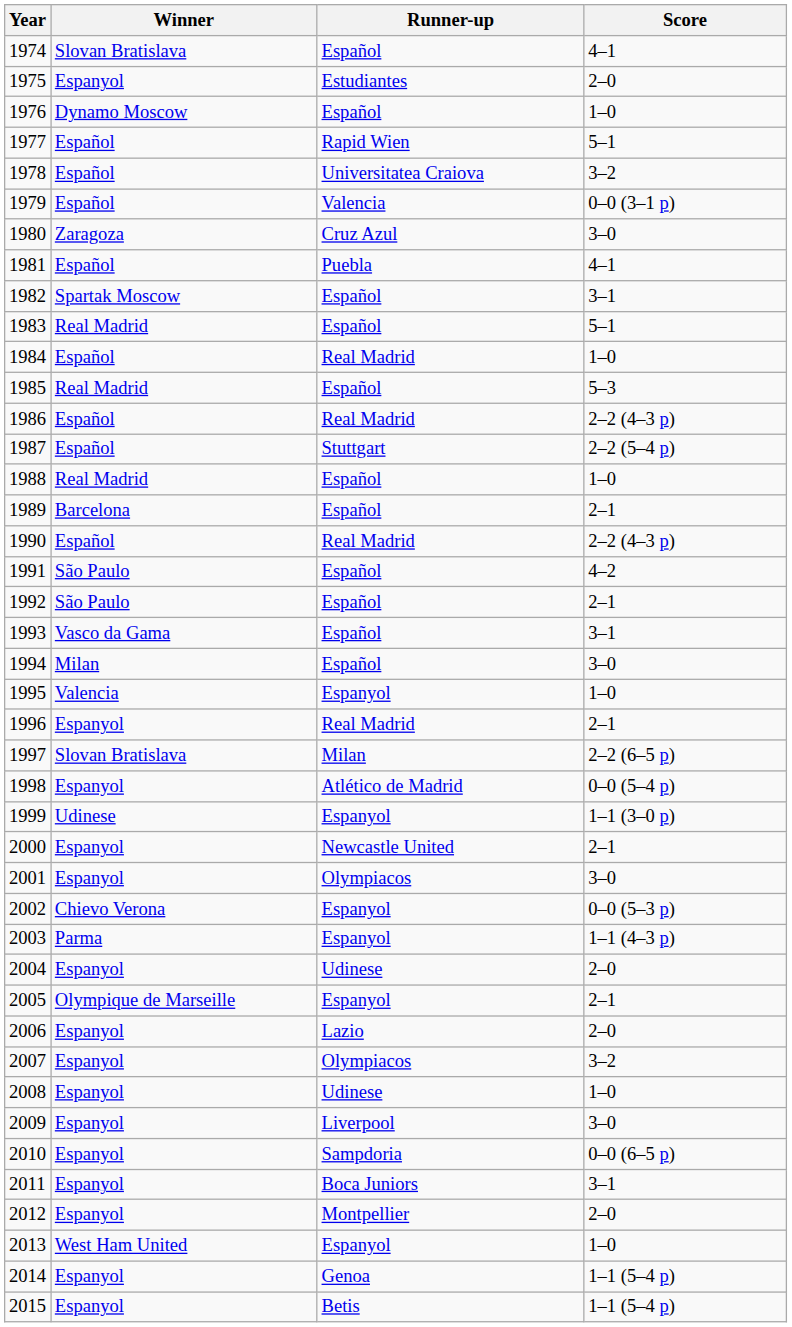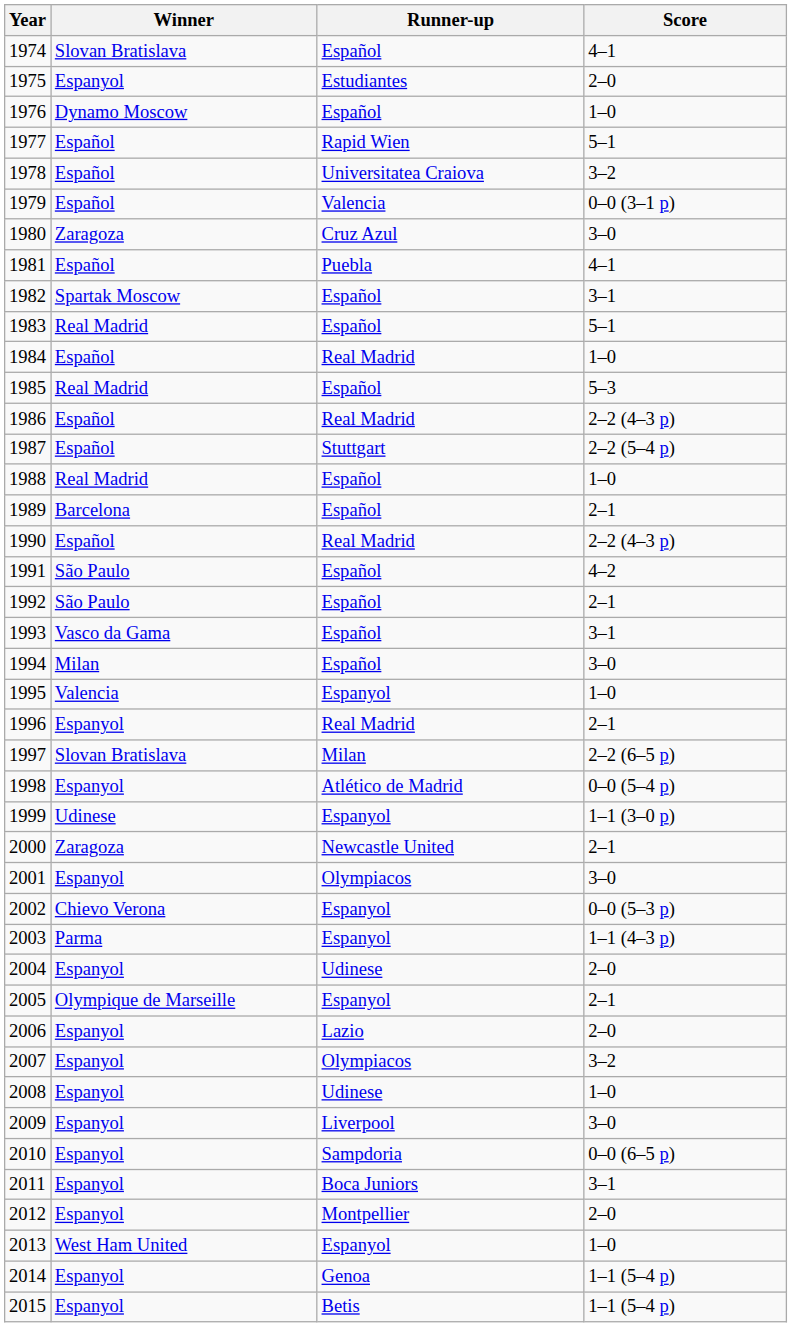 <table class="wikitable" style="font-size:90%">
 <tr>
 <th>Year</th>
 <th width="200">Winner</th>
 <th width="200">Runner-up</th>
 <th width="150">Score</th>
 </tr>
 <tr>
 <td>1974</td>
 <td> <a href='#'>Slovan Bratislava</a></td>
 <td> <a href='#'>Español</a></td>
 <td>4–1</td>
 </tr>
 <tr>
 <td>1975</td>
 <td> <a href='#'>Espanyol</a></td>
 <td> <a href='#'>Estudiantes</a></td>
 <td>2–0</td>
 </tr>
 <tr>
 <td>1976</td>
 <td> <a href='#'>Dynamo Moscow</a></td>
 <td> <a href='#'>Español</a></td>
 <td>1–0</td>
 </tr>
 <tr>
 <td>1977</td>
 <td> <a href='#'>Español</a></td>
 <td> <a href='#'>Rapid Wien</a></td>
 <td>5–1</td>
 </tr>
 <tr>
 <td>1978</td>
 <td> <a href='#'>Español</a></td>
 <td> <a href='#'>Universitatea Craiova</a></td>
 <td>3–2</td>
 </tr>
 <tr>
 <td>1979</td>
 <td> <a href='#'>Español</a></td>
 <td> <a href='#'>Valencia</a></td>
 <td>0–0 (3–1 <a href='#'>p</a>)</td>
 </tr>
 <tr>
 <td>1980</td>
 <td> <a href='#'>Zaragoza</a></td>
 <td> <a href='#'>Cruz Azul</a></td>
 <td>3–0</td>
 </tr>
 <tr>
 <td>1981</td>
 <td> <a href='#'>Español</a></td>
 <td> <a href='#'>Puebla</a></td>
 <td>4–1</td>
 </tr>
 <tr>
 <td>1982</td>
 <td> <a href='#'>Spartak Moscow</a></td>
 <td> <a href='#'>Español</a></td>
 <td>3–1</td>
 </tr>
 <tr>
 <td>1983</td>
 <td> <a href='#'>Real Madrid</a></td>
 <td> <a href='#'>Español</a></td>
 <td>5–1</td>
 </tr>
 <tr>
 <td>1984</td>
 <td> <a href='#'>Español</a></td>
 <td> <a href='#'>Real Madrid</a></td>
 <td>1–0</td>
 </tr>
 <tr>
 <td>1985</td>
 <td> <a href='#'>Real Madrid</a></td>
 <td> <a href='#'>Español</a></td>
 <td>5–3</td>
 </tr>
 <tr>
 <td>1986</td>
 <td> <a href='#'>Español</a></td>
 <td> <a href='#'>Real Madrid</a></td>
 <td>2–2 (4–3 <a href='#'>p</a>)</td>
 </tr>
 <tr>
 <td>1987</td>
 <td> <a href='#'>Español</a></td>
 <td> <a href='#'>Stuttgart</a></td>
 <td>2–2 (5–4 <a href='#'>p</a>)</td>
 </tr>
 <tr>
 <td>1988</td>
 <td> <a href='#'>Real Madrid</a></td>
 <td> <a href='#'>Español</a></td>
 <td>1–0</td>
 </tr>
 <tr>
 <td>1989</td>
 <td> <a href='#'>Barcelona</a></td>
 <td> <a href='#'>Español</a></td>
 <td>2–1</td>
 </tr>
 <tr>
 <td>1990</td>
 <td> <a href='#'>Español</a></td>
 <td> <a href='#'>Real Madrid</a></td>
 <td>2–2 (4–3 <a href='#'>p</a>)</td>
 </tr>
 <tr>
 <td>1991</td>
 <td> <a href='#'>São Paulo</a></td>
 <td> <a href='#'>Español</a></td>
 <td>4–2</td>
 </tr>
 <tr>
 <td>1992</td>
 <td> <a href='#'>São Paulo</a></td>
 <td> <a href='#'>Español</a></td>
 <td>2–1</td>
 </tr>
 <tr>
 <td>1993</td>
 <td> <a href='#'>Vasco da Gama</a></td>
 <td> <a href='#'>Español</a></td>
 <td>3–1</td>
 </tr>
 <tr>
 <td>1994</td>
 <td> <a href='#'>Milan</a></td>
 <td> <a href='#'>Español</a></td>
 <td>3–0</td>
 </tr>
 <tr>
 <td>1995</td>
 <td> <a href='#'>Valencia</a></td>
 <td> <a href='#'>Espanyol</a></td>
 <td>1–0</td>
 </tr>
 <tr>
 <td>1996</td>
 <td> <a href='#'>Espanyol</a></td>
 <td> <a href='#'>Real Madrid</a></td>
 <td>2–1</td>
 </tr>
 <tr>
 <td>1997</td>
 <td> <a href='#'>Slovan Bratislava</a></td>
 <td> <a href='#'>Milan</a></td>
 <td>2–2 (6–5 <a href='#'>p</a>)</td>
 </tr>
 <tr>
 <td>1998</td>
 <td> <a href='#'>Espanyol</a></td>
 <td> <a href='#'>Atlético de Madrid</a></td>
 <td>0–0 (5–4 <a href='#'>p</a>)</td>
 </tr>
 <tr>
 <td>1999</td>
 <td> <a href='#'>Udinese</a></td>
 <td> <a href='#'>Espanyol</a></td>
 <td>1–1 (3–0 <a href='#'>p</a>)</td>
 </tr>
 <tr>
 <td>2000</td>
-<td> <a href='#'>Espanyol</a></td>
+<td> <a href='#'>Zaragoza</a></td>
 <td> <a href='#'>Newcastle United</a></td>
 <td>2–1</td>
 </tr>
 <tr>
 <td>2001</td>
 <td> <a href='#'>Espanyol</a></td>
 <td> <a href='#'>Olympiacos</a></td>
 <td>3–0</td>
 </tr>
 <tr>
 <td>2002</td>
 <td> <a href='#'>Chievo Verona</a></td>
 <td> <a href='#'>Espanyol</a></td>
 <td>0–0 (5–3 <a href='#'>p</a>)</td>
 </tr>
 <tr>
 <td>2003</td>
 <td> <a href='#'>Parma</a></td>
 <td> <a href='#'>Espanyol</a></td>
 <td>1–1 (4–3 <a href='#'>p</a>)</td>
 </tr>
 <tr>
 <td>2004</td>
 <td> <a href='#'>Espanyol</a></td>
 <td> <a href='#'>Udinese</a></td>
 <td>2–0</td>
 </tr>
 <tr>
 <td>2005</td>
 <td> <a href='#'>Olympique de Marseille</a></td>
 <td> <a href='#'>Espanyol</a></td>
 <td>2–1</td>
 </tr>
 <tr>
 <td>2006</td>
 <td> <a href='#'>Espanyol</a></td>
 <td> <a href='#'>Lazio</a></td>
 <td>2–0</td>
 </tr>
 <tr>
 <td>2007</td>
 <td> <a href='#'>Espanyol</a></td>
 <td> <a href='#'>Olympiacos</a></td>
 <td>3–2</td>
 </tr>
 <tr>
 <td>2008</td>
 <td> <a href='#'>Espanyol</a></td>
 <td> <a href='#'>Udinese</a></td>
 <td>1–0</td>
 </tr>
 <tr>
 <td>2009</td>
 <td> <a href='#'>Espanyol</a></td>
 <td> <a href='#'>Liverpool</a></td>
 <td>3–0</td>
 </tr>
 <tr>
 <td>2010</td>
 <td> <a href='#'>Espanyol</a></td>
 <td> <a href='#'>Sampdoria</a></td>
 <td>0–0 (6–5 <a href='#'>p</a>)</td>
 </tr>
 <tr>
 <td>2011</td>
 <td> <a href='#'>Espanyol</a></td>
 <td> <a href='#'>Boca Juniors</a></td>
 <td>3–1</td>
 </tr>
 <tr>
 <td>2012</td>
 <td> <a href='#'>Espanyol</a></td>
 <td> <a href='#'>Montpellier</a></td>
 <td>2–0</td>
 </tr>
 <tr>
 <td>2013</td>
 <td> <a href='#'>West Ham United</a></td>
 <td> <a href='#'>Espanyol</a></td>
 <td>1–0</td>
 </tr>
 <tr>
 <td>2014</td>
 <td> <a href='#'>Espanyol</a></td>
 <td> <a href='#'>Genoa</a></td>
 <td>1–1 (5–4 <a href='#'>p</a>)</td>
 </tr>
 <tr>
 <td>2015</td>
 <td> <a href='#'>Espanyol</a></td>
 <td> <a href='#'>Betis</a></td>
 <td>1–1 (5–4 <a href='#'>p</a>)</td>
 </tr>
 </table>
